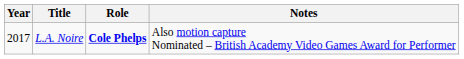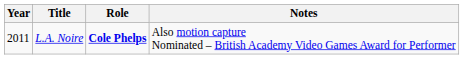 <table class="wikitable sortable">
 <tr>
 <th>Year</th>
 <th>Title</th>
 <th>Role</th>
 <th class="unsortable">Notes</th>
 </tr>
 <tr>
-<td>2017</td>
+<td>2011</td>
 <td><em><a href='#'>L.A. Noire</a></em></td>
 <td><strong><a href='#'>Cole Phelps</a></strong></td>
 <td>Also <a href='#'>motion capture</a><br>Nominated – <a href='#'>British Academy Video Games Award for Performer</a></td>
 </tr>
 </table>
